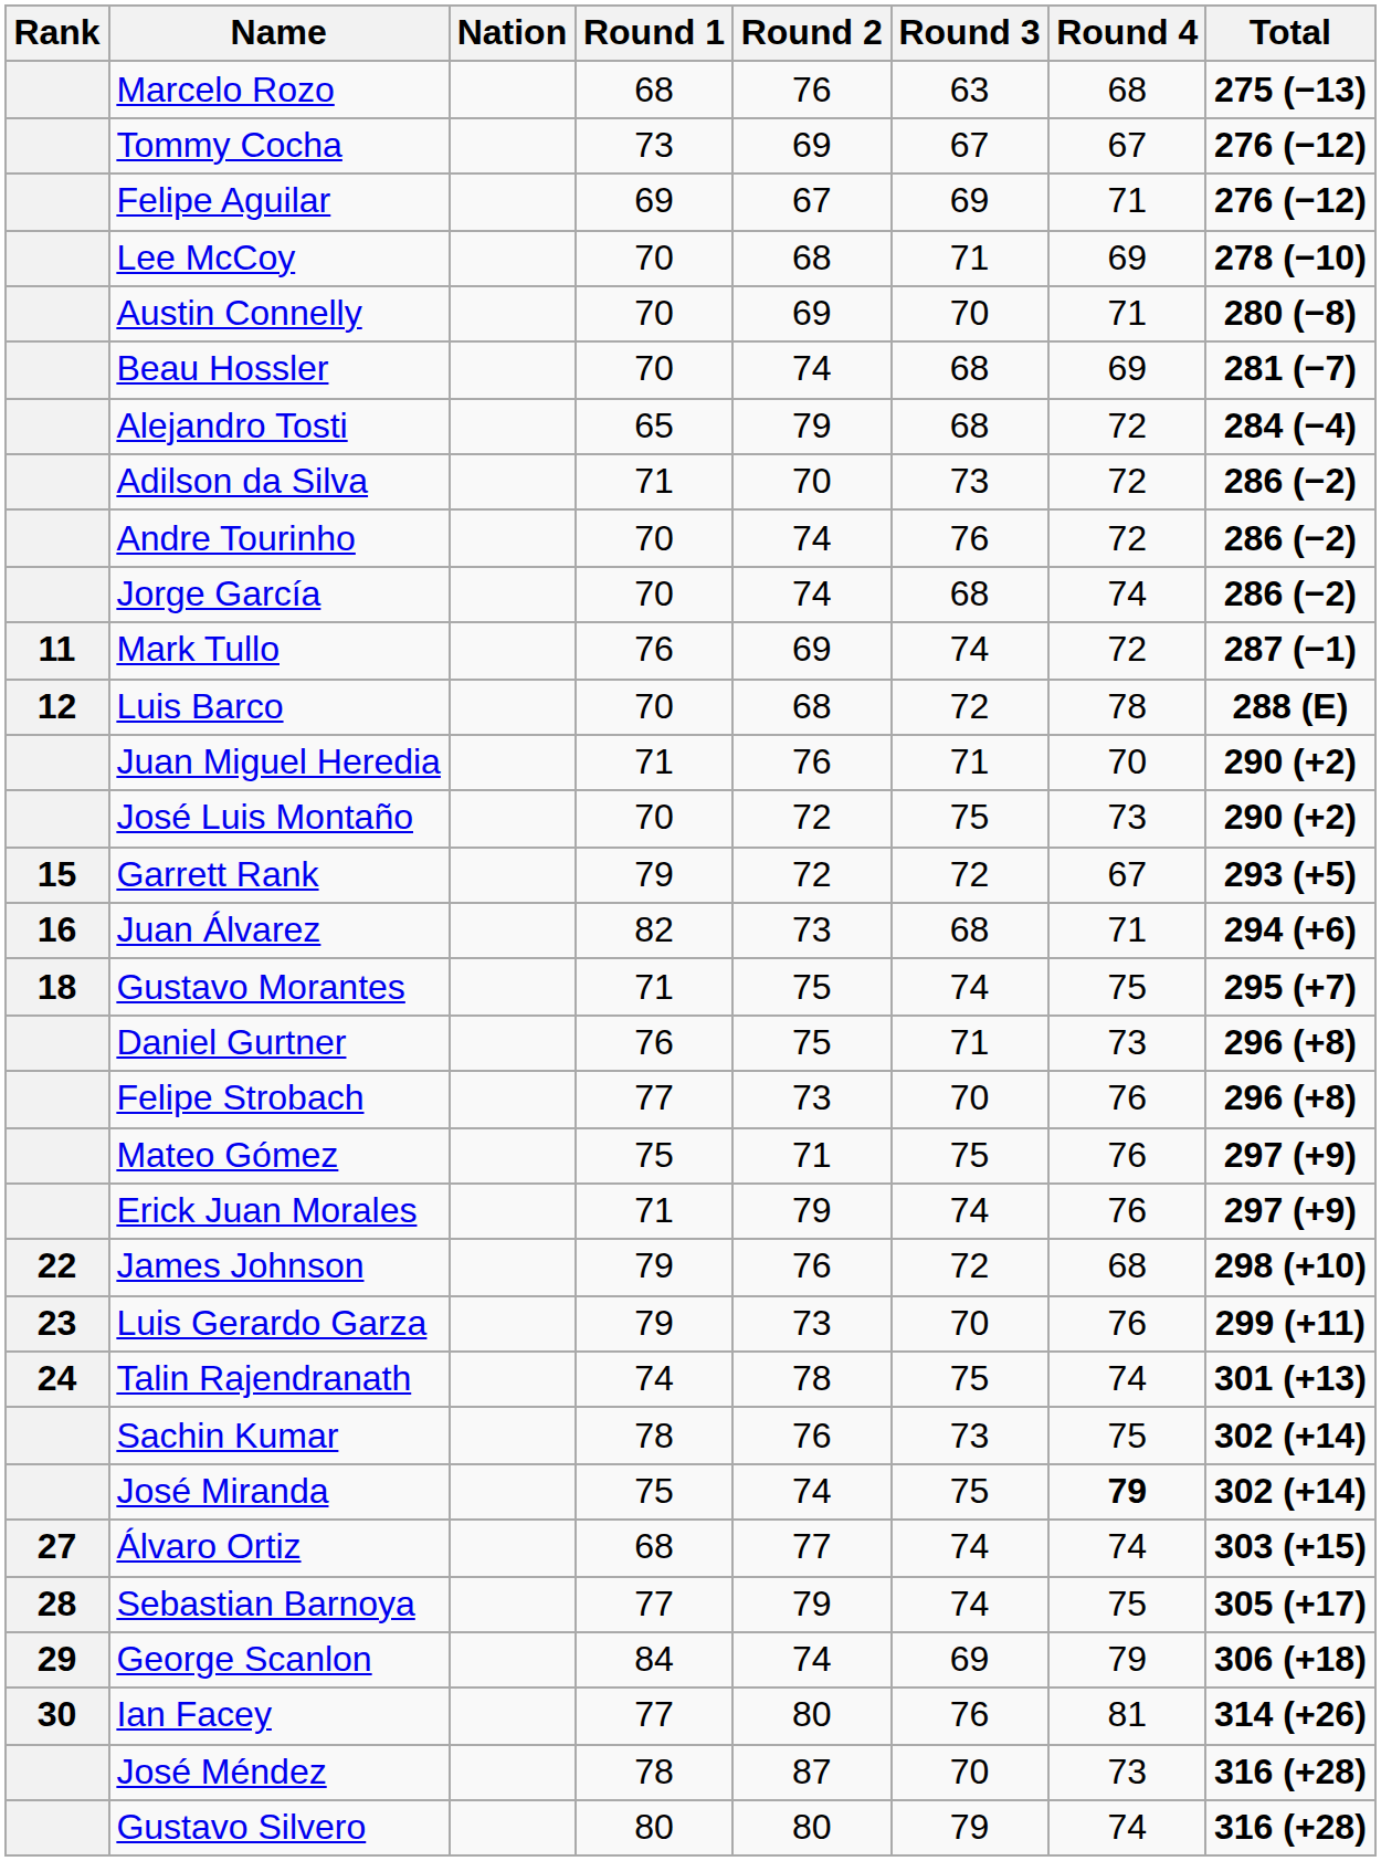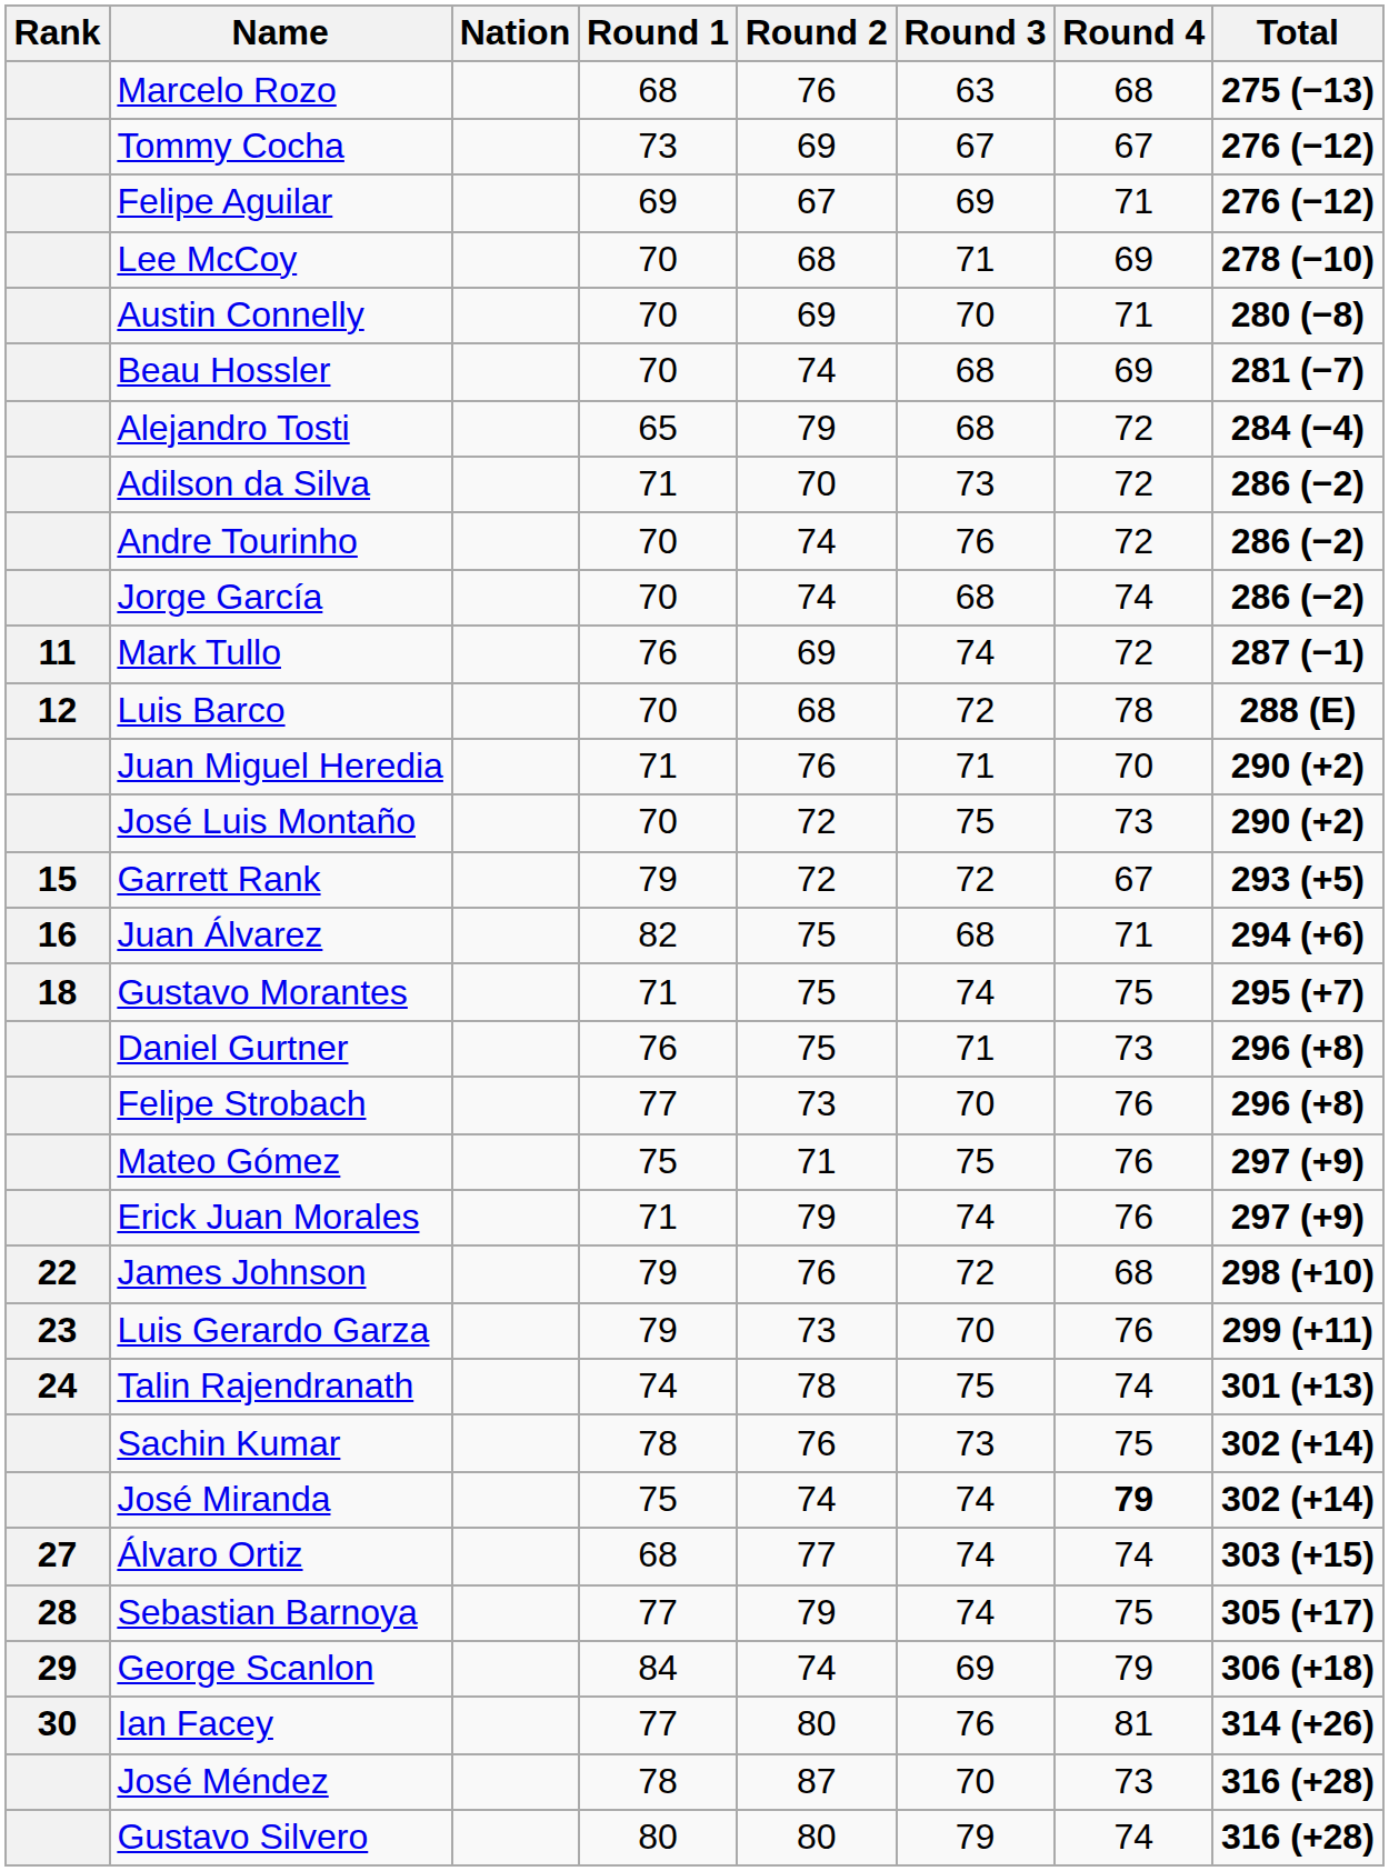 <table class="wikitable sortable" style="text-align:center">
 <tr>
 <th>Rank</th>
 <th>Name</th>
 <th>Nation</th>
 <th>Round 1</th>
 <th>Round 2</th>
 <th>Round 3</th>
 <th>Round 4</th>
 <th>Total</th>
 </tr>
 <tr>
 <th></th>
 <td align=left><a href='#'>Marcelo Rozo</a></td>
 <td align=left></td>
 <td>68</td>
 <td>76</td>
 <td>63</td>
 <td>68</td>
 <td><strong>275 (−13)</strong></td>
 </tr>
 <tr>
 <th></th>
 <td align=left><a href='#'>Tommy Cocha</a></td>
 <td align=left></td>
 <td>73</td>
 <td>69</td>
 <td>67</td>
 <td>67</td>
 <td><strong>276 (−12)</strong></td>
 </tr>
 <tr>
 <th></th>
 <td align=left><a href='#'>Felipe Aguilar</a></td>
 <td align=left></td>
 <td>69</td>
 <td>67</td>
 <td>69</td>
 <td>71</td>
 <td><strong>276 (−12)</strong></td>
 </tr>
 <tr>
 <th></th>
 <td align=left><a href='#'>Lee McCoy</a></td>
 <td align=left></td>
 <td>70</td>
 <td>68</td>
 <td>71</td>
 <td>69</td>
 <td><strong>278 (−10)</strong></td>
 </tr>
 <tr>
 <th></th>
 <td align=left><a href='#'>Austin Connelly</a></td>
 <td align=left></td>
 <td>70</td>
 <td>69</td>
 <td>70</td>
 <td>71</td>
 <td><strong>280 (−8)</strong></td>
 </tr>
 <tr>
 <th></th>
 <td align=left><a href='#'>Beau Hossler</a></td>
 <td align=left></td>
 <td>70</td>
 <td>74</td>
 <td>68</td>
 <td>69</td>
 <td><strong>281 (−7)</strong></td>
 </tr>
 <tr>
 <th></th>
 <td align=left><a href='#'>Alejandro Tosti</a></td>
 <td align=left></td>
 <td>65</td>
 <td>79</td>
 <td>68</td>
 <td>72</td>
 <td><strong>284 (−4)</strong></td>
 </tr>
 <tr>
 <th></th>
 <td align=left><a href='#'>Adilson da Silva</a></td>
 <td align=left></td>
 <td>71</td>
 <td>70</td>
 <td>73</td>
 <td>72</td>
 <td><strong>286 (−2)</strong></td>
 </tr>
 <tr>
 <th></th>
 <td align=left><a href='#'>Andre Tourinho</a></td>
 <td align=left></td>
 <td>70</td>
 <td>74</td>
 <td>76</td>
 <td>72</td>
 <td><strong>286 (−2)</strong></td>
 </tr>
 <tr>
 <th></th>
 <td align=left><a href='#'>Jorge García</a></td>
 <td align=left></td>
 <td>70</td>
 <td>74</td>
 <td>68</td>
 <td>74</td>
 <td><strong>286 (−2)</strong></td>
 </tr>
 <tr>
 <th>11</th>
 <td align=left><a href='#'>Mark Tullo</a></td>
 <td align=left></td>
 <td>76</td>
 <td>69</td>
 <td>74</td>
 <td>72</td>
 <td><strong>287 (−1)</strong></td>
 </tr>
 <tr>
 <th>12</th>
 <td align=left><a href='#'>Luis Barco</a></td>
 <td align=left></td>
 <td>70</td>
 <td>68</td>
 <td>72</td>
 <td>78</td>
 <td><strong>288 (E)</strong></td>
 </tr>
 <tr>
 <th></th>
 <td align=left><a href='#'>Juan Miguel Heredia</a></td>
 <td align=left></td>
 <td>71</td>
 <td>76</td>
 <td>71</td>
 <td>70</td>
 <td><strong>290 (+2)</strong></td>
 </tr>
 <tr>
 <th></th>
 <td align=left><a href='#'>José Luis Montaño</a></td>
 <td align=left></td>
 <td>70</td>
 <td>72</td>
 <td>75</td>
 <td>73</td>
 <td><strong>290 (+2)</strong></td>
 </tr>
 <tr>
 <th>15</th>
 <td align=left><a href='#'>Garrett Rank</a></td>
 <td align=left></td>
 <td>79</td>
 <td>72</td>
 <td>72</td>
 <td>67</td>
 <td><strong>293 (+5)</strong></td>
 </tr>
 <tr>
 <th>16</th>
 <td align=left><a href='#'>Juan Álvarez</a></td>
 <td align=left></td>
 <td>82</td>
-<td>73</td>
+<td>75</td>
 <td>68</td>
 <td>71</td>
 <td><strong>294 (+6)</strong></td>
 </tr>
 <tr>
 <th>18</th>
 <td align=left><a href='#'>Gustavo Morantes</a></td>
 <td align=left></td>
 <td>71</td>
 <td>75</td>
 <td>74</td>
 <td>75</td>
 <td><strong>295 (+7)</strong></td>
 </tr>
 <tr>
 <th></th>
 <td align=left><a href='#'>Daniel Gurtner</a></td>
 <td align=left></td>
 <td>76</td>
 <td>75</td>
 <td>71</td>
 <td>73</td>
 <td><strong>296 (+8)</strong></td>
 </tr>
 <tr>
 <th></th>
 <td align=left><a href='#'>Felipe Strobach</a></td>
 <td align=left></td>
 <td>77</td>
 <td>73</td>
 <td>70</td>
 <td>76</td>
 <td><strong>296 (+8)</strong></td>
 </tr>
 <tr>
 <th></th>
 <td align=left><a href='#'>Mateo Gómez</a></td>
 <td align=left></td>
 <td>75</td>
 <td>71</td>
 <td>75</td>
 <td>76</td>
 <td><strong>297 (+9)</strong></td>
 </tr>
 <tr>
 <th></th>
 <td align=left><a href='#'>Erick Juan Morales</a></td>
 <td align=left></td>
 <td>71</td>
 <td>79</td>
 <td>74</td>
 <td>76</td>
 <td><strong>297 (+9)</strong></td>
 </tr>
 <tr>
 <th>22</th>
 <td align=left><a href='#'>James Johnson</a></td>
 <td align=left></td>
 <td>79</td>
 <td>76</td>
 <td>72</td>
 <td>68</td>
 <td><strong>298 (+10)</strong></td>
 </tr>
 <tr>
 <th>23</th>
 <td align=left><a href='#'>Luis Gerardo Garza</a></td>
 <td align=left></td>
 <td>79</td>
 <td>73</td>
 <td>70</td>
 <td>76</td>
 <td><strong>299 (+11)</strong></td>
 </tr>
 <tr>
 <th>24</th>
 <td align=left><a href='#'>Talin Rajendranath</a></td>
 <td align=left></td>
 <td>74</td>
 <td>78</td>
 <td>75</td>
 <td>74</td>
 <td><strong>301 (+13)</strong></td>
 </tr>
 <tr>
 <th></th>
 <td align=left><a href='#'>Sachin Kumar</a></td>
 <td align=left></td>
 <td>78</td>
 <td>76</td>
 <td>73</td>
 <td>75</td>
 <td><strong>302 (+14)</strong></td>
 </tr>
 <tr>
 <th></th>
 <td align=left><a href='#'>José Miranda</a></td>
 <td align=left></td>
 <td>75</td>
 <td>74</td>
-<td>75</td>
+<td>74</td>
 <td><strong>79</strong></td>
 <td><strong>302 (+14)</strong></td>
 </tr>
 <tr>
 <th>27</th>
 <td align=left><a href='#'>Álvaro Ortiz</a></td>
 <td align=left></td>
 <td>68</td>
 <td>77</td>
 <td>74</td>
 <td>74</td>
 <td><strong>303 (+15)</strong></td>
 </tr>
 <tr>
 <th>28</th>
 <td align=left><a href='#'>Sebastian Barnoya</a></td>
 <td align=left></td>
 <td>77</td>
 <td>79</td>
 <td>74</td>
 <td>75</td>
 <td><strong>305 (+17)</strong></td>
 </tr>
 <tr>
 <th>29</th>
 <td align=left><a href='#'>George Scanlon</a></td>
 <td align=left></td>
 <td>84</td>
 <td>74</td>
 <td>69</td>
 <td>79</td>
 <td><strong>306 (+18)</strong></td>
 </tr>
 <tr>
 <th>30</th>
 <td align=left><a href='#'>Ian Facey</a></td>
 <td align=left></td>
 <td>77</td>
 <td>80</td>
 <td>76</td>
 <td>81</td>
 <td><strong>314 (+26)</strong></td>
 </tr>
 <tr>
 <th></th>
 <td align=left><a href='#'>José Méndez</a></td>
 <td align=left></td>
 <td>78</td>
 <td>87</td>
 <td>70</td>
 <td>73</td>
 <td><strong>316 (+28)</strong></td>
 </tr>
 <tr>
 <th></th>
 <td align=left><a href='#'>Gustavo Silvero</a></td>
 <td align=left></td>
 <td>80</td>
 <td>80</td>
 <td>79</td>
 <td>74</td>
 <td><strong>316 (+28)</strong></td>
 </tr>
 </table>
